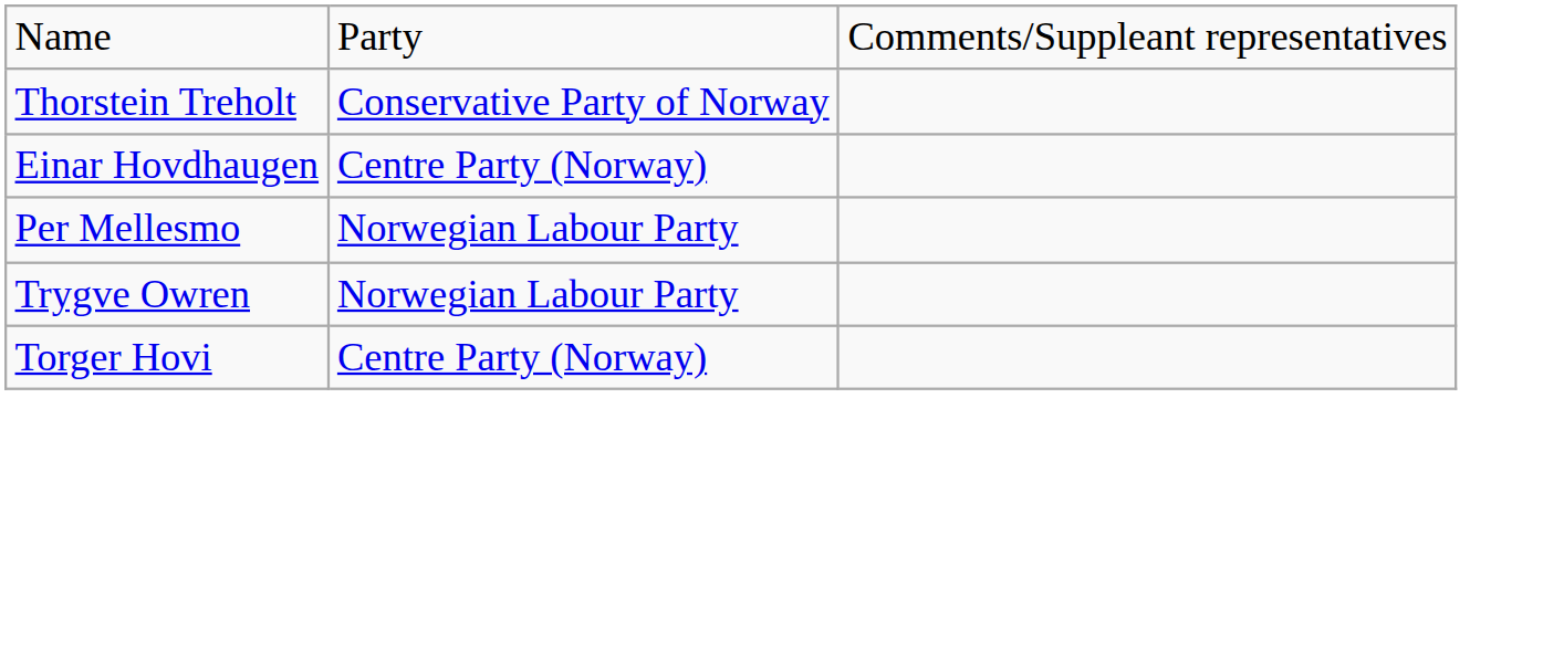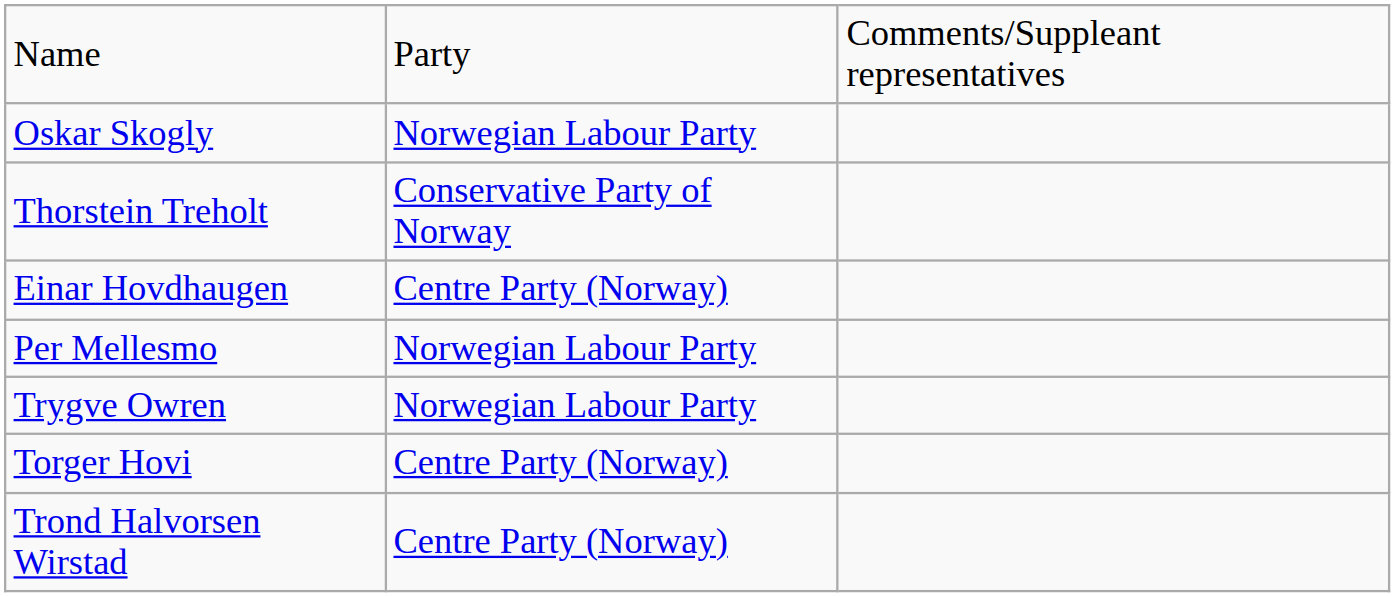 <table class="wikitable">
 <tr>
 <td>Name</td>
 <td>Party</td>
 <td>Comments/Suppleant representatives</td>
+</tr>
+<tr>
+<td><a href='#'>Oskar Skogly</a></td>
+<td><a href='#'>Norwegian Labour Party</a></td>
+<td></td>
 </tr>
 <tr>
 <td><a href='#'>Thorstein Treholt</a></td>
 <td><a href='#'>Conservative Party of Norway</a></td>
 <td></td>
 </tr>
 <tr>
 <td><a href='#'>Einar Hovdhaugen</a></td>
 <td><a href='#'>Centre Party (Norway)</a></td>
 <td></td>
 </tr>
 <tr>
 <td><a href='#'>Per Mellesmo</a></td>
 <td><a href='#'>Norwegian Labour Party</a></td>
 <td></td>
 </tr>
 <tr>
 <td><a href='#'>Trygve Owren</a></td>
 <td><a href='#'>Norwegian Labour Party</a></td>
 <td></td>
 </tr>
 <tr>
 <td><a href='#'>Torger Hovi</a></td>
 <td><a href='#'>Centre Party (Norway)</a></td>
 <td></td>
 </tr>
+<tr>
+<td><a href='#'>Trond Halvorsen Wirstad</a></td>
+<td><a href='#'>Centre Party (Norway)</a></td>
+<td></td>
+</tr>
 </table>
